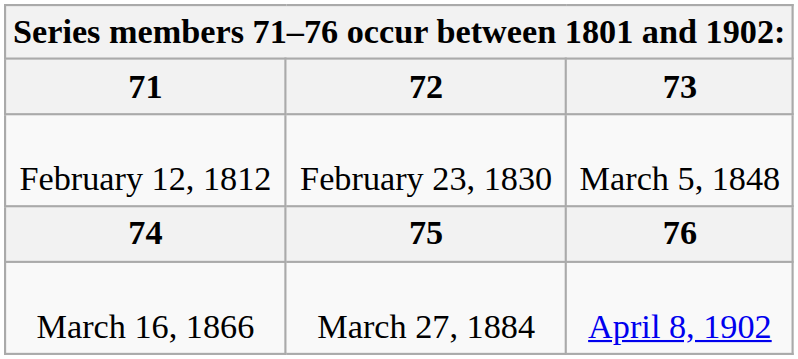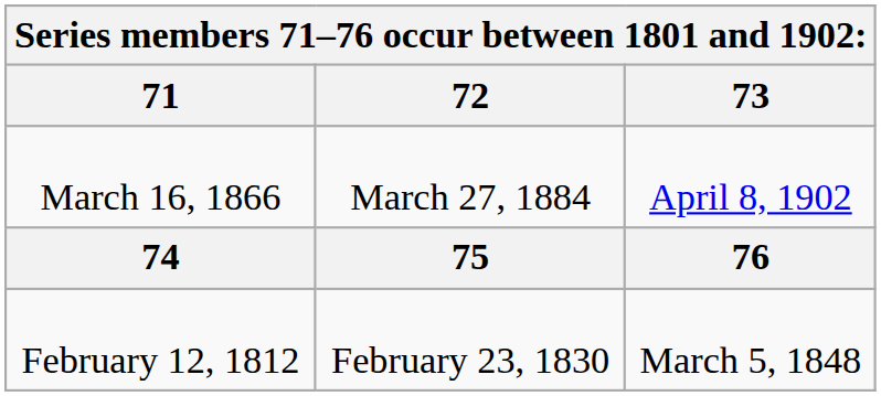 <table class="wikitable collapsible collapsed">
 <tr>
 <th colspan=3>Series members 71–76 occur between 1801 and 1902:</th>
 </tr>
 <tr>
 <th>71</th>
 <th>72</th>
 <th>73</th>
 </tr>
 <tr style="text-align:center;">
-<td><br>February 12, 1812</td>
-<td><br>February 23, 1830</td>
-<td><br>March 5, 1848</td>
+<td><br>March 16, 1866</td>
+<td><br>March 27, 1884</td>
+<td><br><a href='#'>April 8, 1902</a></td>
 </tr>
 <tr>
 <th>74</th>
 <th>75</th>
 <th>76</th>
 </tr>
 <tr style="text-align:center;">
-<td><br>March 16, 1866</td>
-<td><br>March 27, 1884</td>
-<td><br><a href='#'>April 8, 1902</a></td>
+<td><br>February 12, 1812</td>
+<td><br>February 23, 1830</td>
+<td><br>March 5, 1848</td>
 </tr>
 </table>
